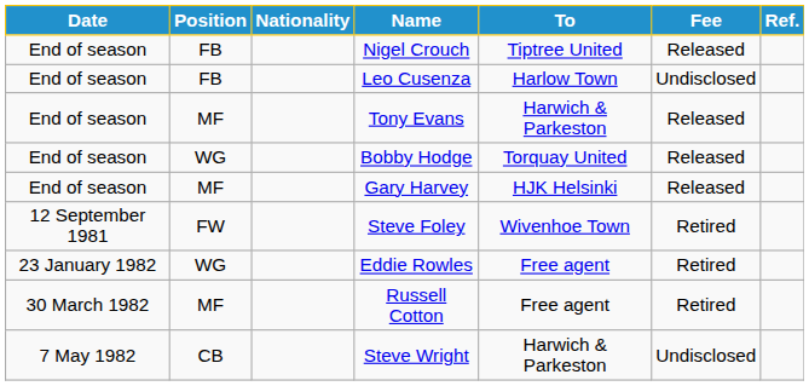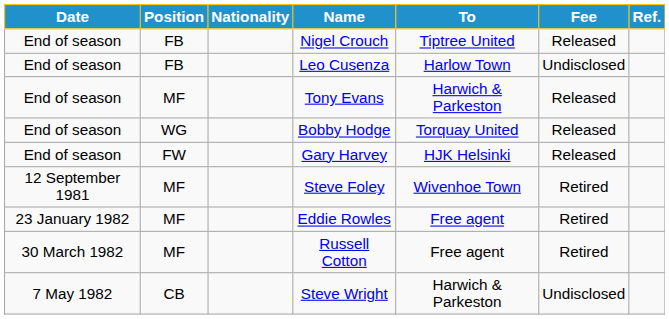 <table class="wikitable" style="text-align:center; font-size:90%; width:100%;">
 <tr>
 <th style="background:#2191CC; color:white; border:1px solid #F7C408; text-align:center;">Date</th>
 <th style="background:#2191CC; color:white; border:1px solid #F7C408; text-align:center;">Position</th>
 <th style="background:#2191CC; color:white; border:1px solid #F7C408; text-align:center;">Nationality</th>
 <th style="background:#2191CC; color:white; border:1px solid #F7C408; text-align:center;">Name</th>
 <th style="background:#2191CC; color:white; border:1px solid #F7C408; text-align:center;">To</th>
 <th style="background:#2191CC; color:white; border:1px solid #F7C408; text-align:center;">Fee</th>
 <th style="background:#2191CC; color:white; border:1px solid #F7C408; text-align:center;">Ref.</th>
 </tr>
 <tr>
 <td>End of season</td>
 <td>FB</td>
 <td></td>
 <td><a href='#'>Nigel Crouch</a></td>
 <td> <a href='#'>Tiptree United</a></td>
 <td>Released</td>
 <td></td>
 </tr>
 <tr>
 <td>End of season</td>
 <td>FB</td>
 <td></td>
 <td><a href='#'>Leo Cusenza</a></td>
 <td> <a href='#'>Harlow Town</a></td>
 <td>Undisclosed</td>
 <td></td>
 </tr>
 <tr>
 <td>End of season</td>
 <td>MF</td>
 <td></td>
 <td><a href='#'>Tony Evans</a></td>
 <td> <a href='#'>Harwich & Parkeston</a></td>
 <td>Released</td>
 <td></td>
 </tr>
 <tr>
 <td>End of season</td>
 <td>WG</td>
 <td></td>
 <td><a href='#'>Bobby Hodge</a></td>
 <td> <a href='#'>Torquay United</a></td>
 <td>Released</td>
 <td></td>
 </tr>
 <tr>
 <td>End of season</td>
-<td>MF</td>
+<td>FW</td>
 <td></td>
 <td><a href='#'>Gary Harvey</a></td>
 <td> <a href='#'>HJK Helsinki</a></td>
 <td>Released</td>
 <td></td>
 </tr>
 <tr>
 <td>12 September 1981</td>
-<td>FW</td>
+<td>MF</td>
 <td></td>
 <td><a href='#'>Steve Foley</a></td>
 <td> <a href='#'>Wivenhoe Town</a></td>
 <td>Retired</td>
 <td></td>
 </tr>
 <tr>
 <td>23 January 1982</td>
-<td>WG</td>
+<td>MF</td>
 <td></td>
 <td><a href='#'>Eddie Rowles</a></td>
 <td><a href='#'>Free agent</a></td>
 <td>Retired</td>
 <td></td>
 </tr>
 <tr>
 <td>30 March 1982</td>
 <td>MF</td>
 <td></td>
 <td><a href='#'>Russell Cotton</a></td>
 <td>Free agent</td>
 <td>Retired</td>
 <td></td>
 </tr>
 <tr>
 <td>7 May 1982</td>
 <td>CB</td>
 <td></td>
 <td><a href='#'>Steve Wright</a></td>
 <td> Harwich & Parkeston</td>
 <td>Undisclosed</td>
 <td></td>
 </tr>
 </table>
